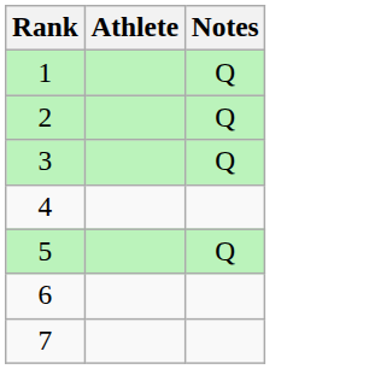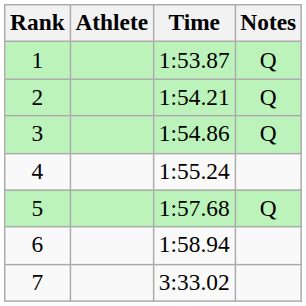 <table class="wikitable sortable" style="text-align:center">
 <tr>
 <th>Rank</th>
 <th>Athlete</th>
+<th>Time</th>
 <th>Notes</th>
 </tr>
 <tr bgcolor=#bbf3bb>
 <td>1</td>
 <td align=left></td>
+<td>1:53.87</td>
 <td>Q</td>
 </tr>
 <tr bgcolor=#bbf3bb>
 <td>2</td>
 <td align=left></td>
+<td>1:54.21</td>
 <td>Q</td>
 </tr>
 <tr bgcolor=#bbf3bb>
 <td>3</td>
 <td align=left></td>
+<td>1:54.86</td>
 <td>Q</td>
 </tr>
 <tr>
 <td>4</td>
 <td align=left></td>
+<td>1:55.24</td>
 <td></td>
 </tr>
 <tr bgcolor=#bbf3bb>
 <td>5</td>
 <td align=left></td>
+<td>1:57.68</td>
 <td>Q</td>
 </tr>
 <tr>
 <td>6</td>
 <td align=left></td>
+<td>1:58.94</td>
 <td></td>
 </tr>
 <tr>
 <td>7</td>
 <td align=left></td>
+<td>3:33.02</td>
 <td></td>
 </tr>
 </table>
